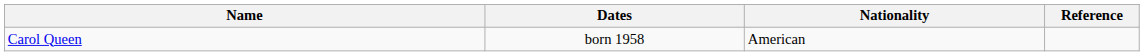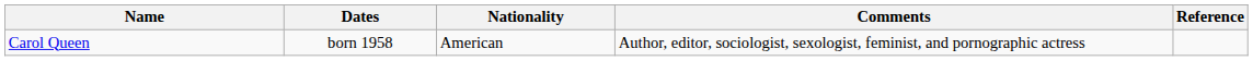 <table class="wikitable">
 <tr>
 <th style="width:24%;">Name</th>
 <th style="width:13%;">Dates</th>
 <th style="width:15%;">Nationality</th>
+<th style="width:50%;">Comments</th>
 <th style="width:3%;">Reference</th>
 </tr>
 <tr>
 <td><a href='#'>Carol Queen</a></td>
 <td align=center>born 1958</td>
 <td>American</td>
+<td>Author, editor, sociologist, sexologist, feminist, and pornographic actress</td>
 <td></td>
 </tr>
 </table>
